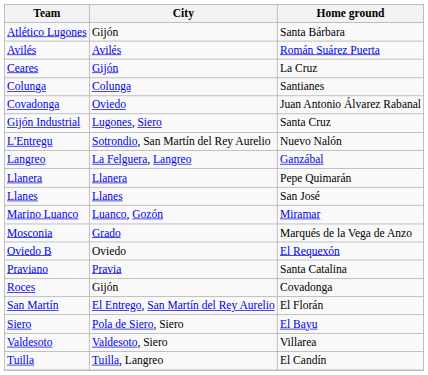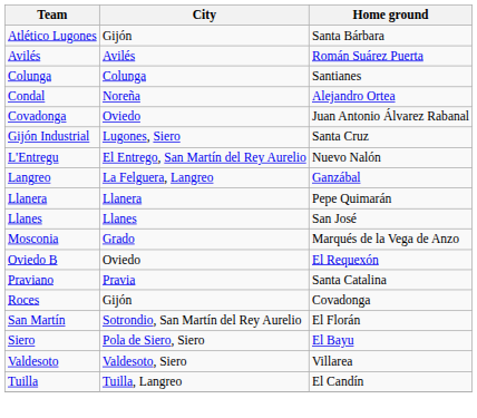 <table class="wikitable sortable">
 <tr>
 <th>Team</th>
 <th>City</th>
 <th>Home ground</th>
 </tr>
 <tr>
 <td><a href='#'>Atlético Lugones</a></td>
 <td>Gijón</td>
 <td>Santa Bárbara</td>
 </tr>
 <tr>
 <td><a href='#'>Avilés</a></td>
 <td><a href='#'>Avilés</a></td>
 <td><a href='#'>Román Suárez Puerta</a></td>
 </tr>
 <tr>
-<td><a href='#'>Ceares</a></td>
-<td><a href='#'>Gijón</a></td>
-<td>La Cruz</td>
-</tr>
-<tr>
 <td><a href='#'>Colunga</a></td>
 <td><a href='#'>Colunga</a></td>
 <td>Santianes</td>
+</tr>
+<tr>
+<td><a href='#'>Condal</a></td>
+<td><a href='#'>Noreña</a></td>
+<td><a href='#'>Alejandro Ortea</a></td>
 </tr>
 <tr>
 <td><a href='#'>Covadonga</a></td>
 <td><a href='#'>Oviedo</a></td>
 <td>Juan Antonio Álvarez Rabanal</td>
 </tr>
 <tr>
 <td><a href='#'>Gijón Industrial</a></td>
 <td><a href='#'>Lugones</a>, <a href='#'>Siero</a></td>
 <td>Santa Cruz</td>
 </tr>
 <tr>
 <td><a href='#'>L'Entregu</a></td>
-<td><a href='#'>Sotrondio</a>, San Martín del Rey Aurelio</td>
+<td><a href='#'>El Entrego</a>, <a href='#'>San Martín del Rey Aurelio</a></td>
 <td>Nuevo Nalón</td>
 </tr>
 <tr>
 <td><a href='#'>Langreo</a></td>
 <td><a href='#'>La Felguera</a>, <a href='#'>Langreo</a></td>
 <td><a href='#'>Ganzábal</a></td>
 </tr>
 <tr>
 <td><a href='#'>Llanera</a></td>
 <td><a href='#'>Llanera</a></td>
 <td>Pepe Quimarán</td>
 </tr>
 <tr>
 <td><a href='#'>Llanes</a></td>
 <td><a href='#'>Llanes</a></td>
 <td>San José</td>
-</tr>
-<tr>
-<td><a href='#'>Marino Luanco</a></td>
-<td><a href='#'>Luanco</a>, <a href='#'>Gozón</a></td>
-<td><a href='#'>Miramar</a></td>
 </tr>
 <tr>
 <td><a href='#'>Mosconia</a></td>
 <td><a href='#'>Grado</a></td>
 <td>Marqués de la Vega de Anzo</td>
 </tr>
 <tr>
 <td><a href='#'>Oviedo B</a></td>
 <td>Oviedo</td>
 <td><a href='#'>El Requexón</a></td>
 </tr>
 <tr>
 <td><a href='#'>Praviano</a></td>
 <td><a href='#'>Pravia</a></td>
 <td>Santa Catalina</td>
 </tr>
 <tr>
 <td><a href='#'>Roces</a></td>
 <td>Gijón</td>
 <td>Covadonga</td>
 </tr>
 <tr>
 <td><a href='#'>San Martín</a></td>
-<td><a href='#'>El Entrego</a>, <a href='#'>San Martín del Rey Aurelio</a></td>
+<td><a href='#'>Sotrondio</a>, San Martín del Rey Aurelio</td>
 <td>El Florán</td>
 </tr>
 <tr>
 <td><a href='#'>Siero</a></td>
 <td><a href='#'>Pola de Siero</a>, Siero</td>
 <td><a href='#'>El Bayu</a></td>
 </tr>
 <tr>
 <td><a href='#'>Valdesoto</a></td>
 <td><a href='#'>Valdesoto</a>, Siero</td>
 <td>Villarea</td>
 </tr>
 <tr>
 <td><a href='#'>Tuilla</a></td>
 <td><a href='#'>Tuilla</a>, Langreo</td>
 <td>El Candín</td>
 </tr>
 <tr>
 </tr>
 </table>
